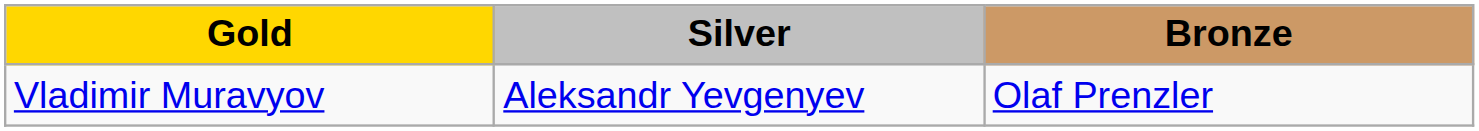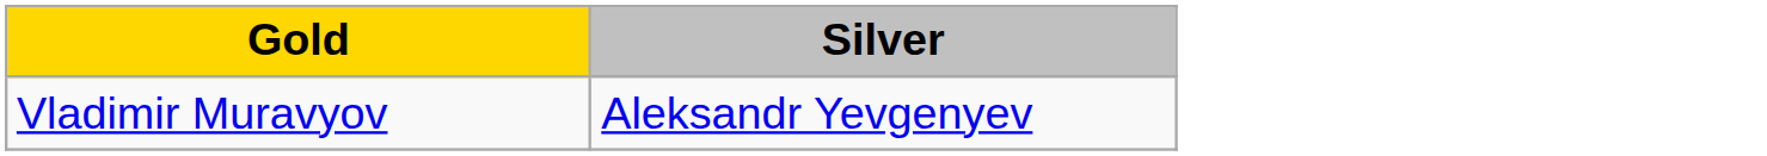 <table class="wikitable" style="text-align:left">
 <tr align="center">
 <td width=200 bgcolor=gold><strong>Gold</strong></td>
 <td width=200 bgcolor=silver><strong>Silver</strong></td>
-<td width=200 bgcolor=CC9966><strong>Bronze</strong></td>
 </tr>
 <tr>
 <td><a href='#'>Vladimir Muravyov</a><br><em></em></td>
 <td><a href='#'>Aleksandr Yevgenyev</a><br><em></em></td>
-<td><a href='#'>Olaf Prenzler</a><br><em></em></td>
 </tr>
 </table>
